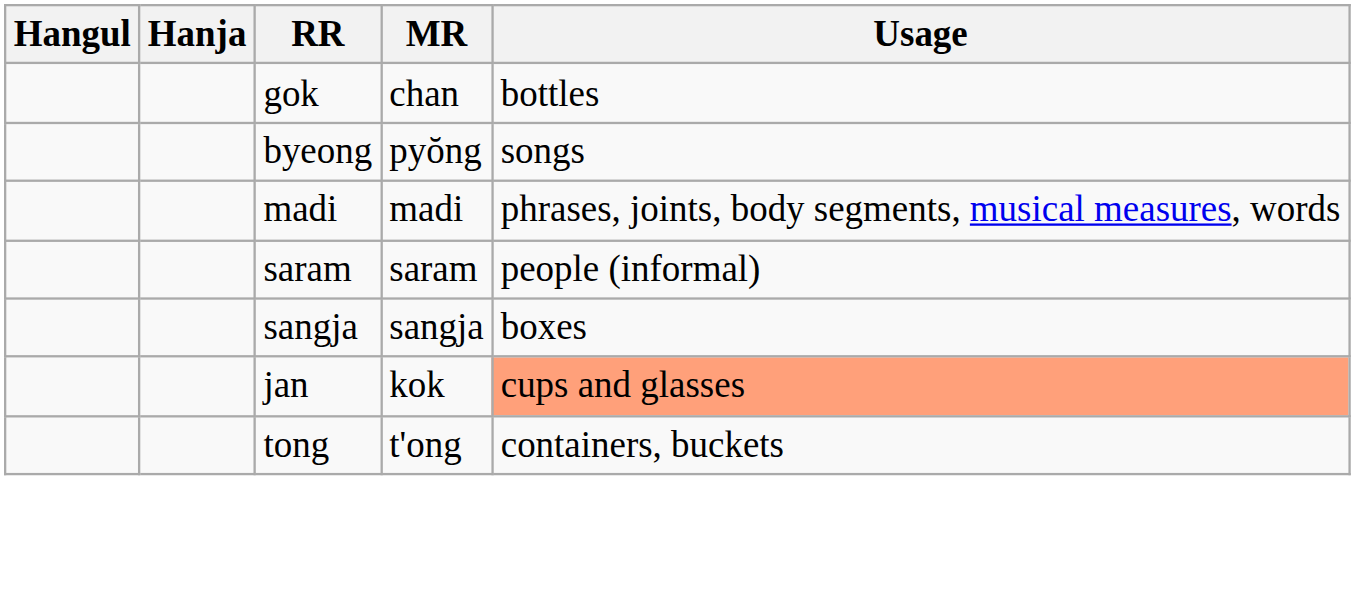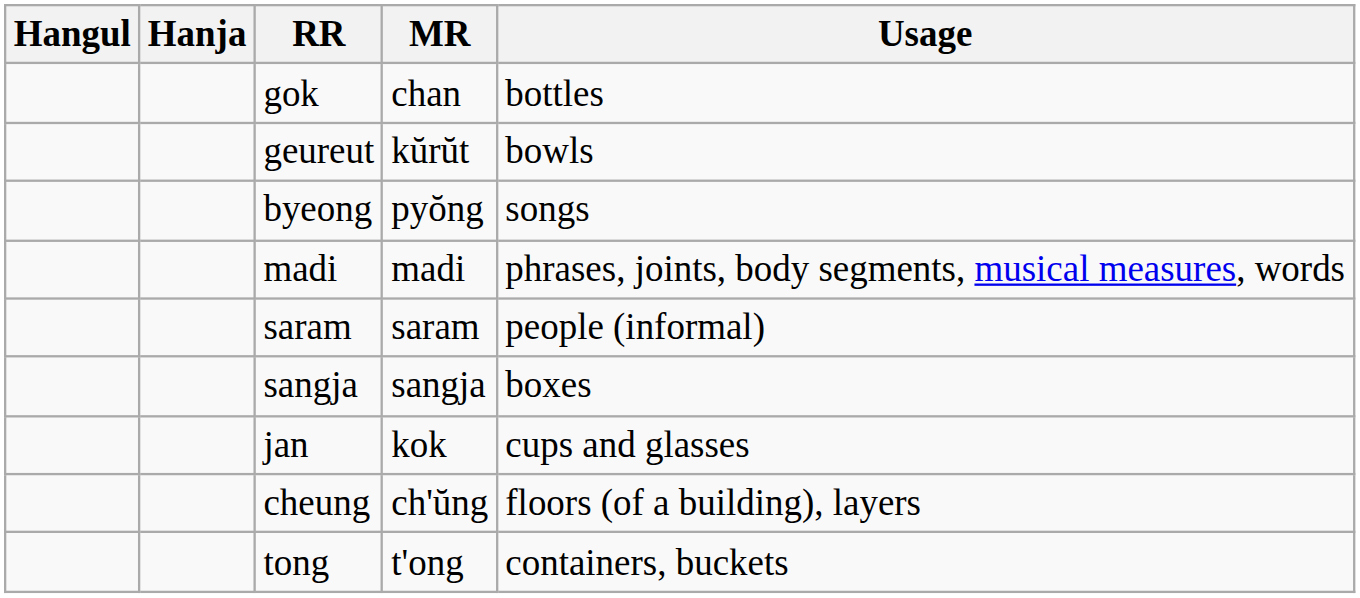 <table class=wikitable>
 <tr>
 <th>Hangul</th>
 <th>Hanja</th>
 <th>RR</th>
 <th>MR</th>
 <th>Usage</th>
 </tr>
 <tr>
 <td></td>
 <td></td>
 <td>gok</td>
 <td>chan</td>
 <td>bottles</td>
+</tr>
+<tr>
+<td></td>
+<td></td>
+<td>geureut</td>
+<td>kŭrŭt</td>
+<td>bowls</td>
 </tr>
 <tr>
 <td></td>
 <td></td>
 <td>byeong</td>
 <td>pyŏng</td>
 <td>songs</td>
 </tr>
 <tr>
 <td></td>
 <td></td>
 <td>madi</td>
 <td>madi</td>
 <td>phrases, joints, body segments, <a href='#'>musical measures</a>, words</td>
 </tr>
 <tr>
 <td></td>
 <td></td>
 <td>saram</td>
 <td>saram</td>
 <td>people (informal)</td>
 </tr>
 <tr>
 <td></td>
 <td></td>
 <td>sangja</td>
 <td>sangja</td>
 <td>boxes</td>
 </tr>
 <tr>
 <td></td>
 <td></td>
 <td>jan</td>
 <td>kok</td>
-<td style="background: lightsalmon;">cups and glasses</td>
+<td>cups and glasses</td>
+</tr>
+<tr>
+<td></td>
+<td></td>
+<td>cheung</td>
+<td>ch'ŭng</td>
+<td>floors (of a building), layers</td>
 </tr>
 <tr>
 <td></td>
 <td></td>
 <td>tong</td>
 <td>t'ong</td>
 <td>containers, buckets</td>
 </tr>
 </table>
